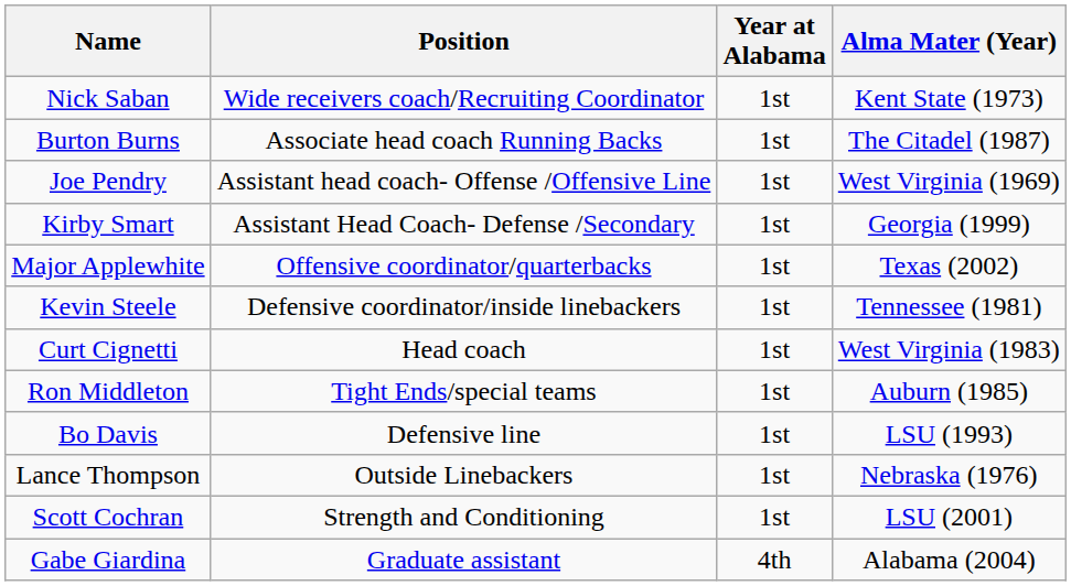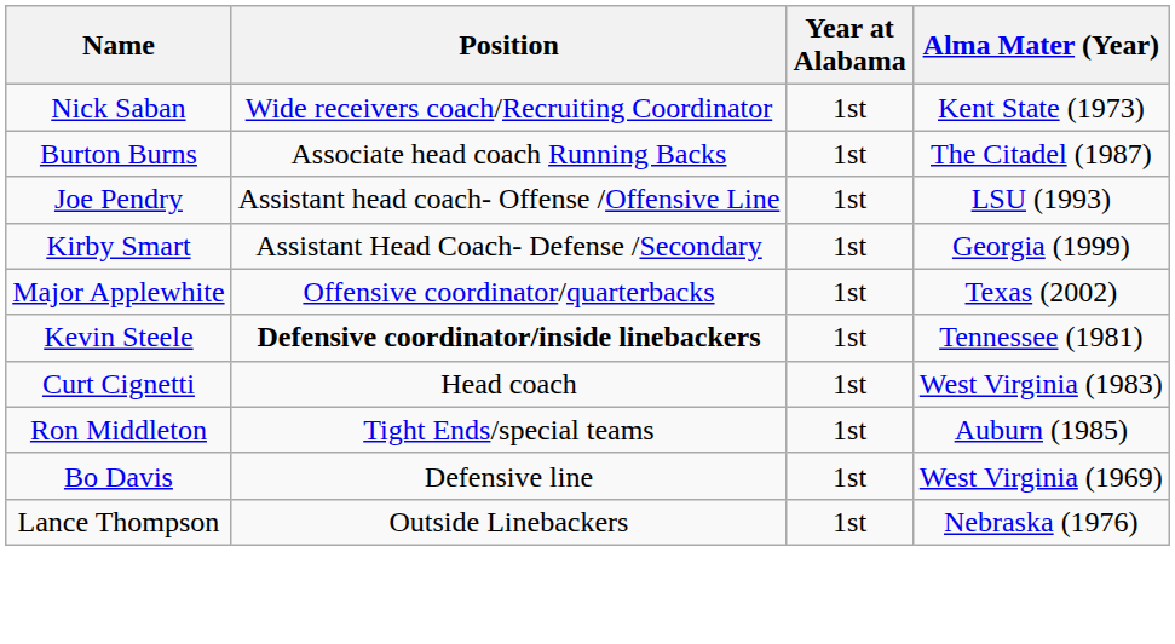 <table class="wikitable">
 <tr>
 <th>Name</th>
 <th>Position</th>
 <th>Year at <br> Alabama</th>
 <th><a href='#'>Alma Mater</a> (Year)</th>
 </tr>
 <tr align="center">
 <td><a href='#'>Nick Saban</a></td>
 <td><a href='#'>Wide receivers coach</a>/<a href='#'>Recruiting Coordinator</a></td>
 <td>1st</td>
 <td><a href='#'>Kent State</a> (1973)</td>
 </tr>
 <tr align="center">
 <td><a href='#'>Burton Burns</a></td>
 <td>Associate head coach <a href='#'>Running Backs</a></td>
 <td>1st</td>
 <td><a href='#'>The Citadel</a> (1987)</td>
 </tr>
 <tr align="center">
 <td><a href='#'>Joe Pendry</a></td>
 <td>Assistant head coach- Offense /<a href='#'>Offensive Line</a></td>
 <td>1st</td>
-<td><a href='#'>West Virginia</a> (1969)</td>
+<td><a href='#'>LSU</a> (1993)</td>
 </tr>
 <tr align="center">
 <td><a href='#'>Kirby Smart</a></td>
 <td>Assistant Head Coach- Defense /<a href='#'>Secondary</a></td>
 <td>1st</td>
 <td><a href='#'>Georgia</a> (1999)</td>
 </tr>
 <tr align="center">
 <td><a href='#'>Major Applewhite</a></td>
 <td><a href='#'>Offensive coordinator</a>/<a href='#'>quarterbacks</a></td>
 <td>1st</td>
 <td><a href='#'>Texas</a> (2002)</td>
 </tr>
 <tr align="center">
 <td><a href='#'>Kevin Steele</a></td>
-<td>Defensive coordinator/inside linebackers</td>
+<td><strong>Defensive coordinator/inside linebackers</strong></td>
 <td>1st</td>
 <td><a href='#'>Tennessee</a> (1981)</td>
 </tr>
 <tr align="center">
 <td><a href='#'>Curt Cignetti</a></td>
 <td>Head coach</td>
 <td>1st</td>
 <td><a href='#'>West Virginia</a> (1983)</td>
 </tr>
 <tr align="center">
 <td><a href='#'>Ron Middleton</a></td>
 <td><a href='#'>Tight Ends</a>/special teams</td>
 <td>1st</td>
 <td><a href='#'>Auburn</a> (1985)</td>
 </tr>
 <tr align="center">
 <td><a href='#'>Bo Davis</a></td>
 <td>Defensive line</td>
 <td>1st</td>
-<td><a href='#'>LSU</a> (1993)</td>
+<td><a href='#'>West Virginia</a> (1969)</td>
 </tr>
 <tr align="center">
 <td>Lance Thompson</td>
 <td>Outside Linebackers</td>
 <td>1st</td>
 <td><a href='#'>Nebraska</a> (1976)</td>
 </tr>
-<tr align="center">
-<td><a href='#'>Scott Cochran</a></td>
-<td>Strength and Conditioning</td>
-<td align=center>1st</td>
-<td><a href='#'>LSU</a> (2001)</td>
-</tr>
-<tr align="center">
-<td><a href='#'>Gabe Giardina</a></td>
-<td><a href='#'>Graduate assistant</a></td>
-<td align=center>4th</td>
-<td>Alabama (2004)</td>
-</tr>
 </table>
